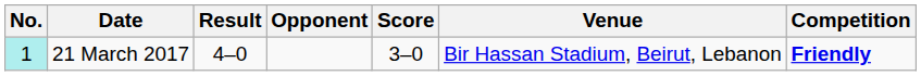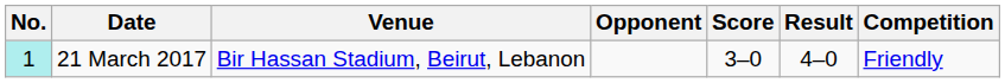 <table class="wikitable sortable">
 <tr>
 <th scope="col">No.</th>
 <th scope="col">Date</th>
-<th scope="col">Result</th>
+<th scope="col">Venue</th>
 <th scope="col">Opponent</th>
 <th scope="col">Score</th>
-<th scope="col">Venue</th>
+<th scope="col">Result</th>
 <th scope="col">Competition</th>
 </tr>
 <tr>
 <td align="center" style="background: paleturquoise;">1</td>
 <td>21 March 2017</td>
-<td align="center">4–0</td>
+<td><a href='#'>Bir Hassan Stadium</a>, <a href='#'>Beirut</a>, Lebanon</td>
 <td></td>
 <td align="center">3–0</td>
-<td><a href='#'>Bir Hassan Stadium</a>, <a href='#'>Beirut</a>, Lebanon</td>
-<td><strong><a href='#'>Friendly</a></strong></td>
+<td align="center">4–0</td>
+<td><a href='#'>Friendly</a></td>
 </tr>
 </table>
